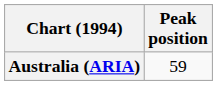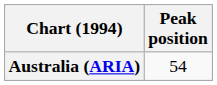 <table class="wikitable plainrowheaders">
 <tr>
 <th scope="col">Chart (1994)</th>
 <th scope="col">Peak<br>position</th>
 </tr>
 <tr>
 <th scope="row">Australia (<a href='#'>ARIA</a>)</th>
-<td align="center">59</td>
+<td align="center">54</td>
 </tr>
 </table>
